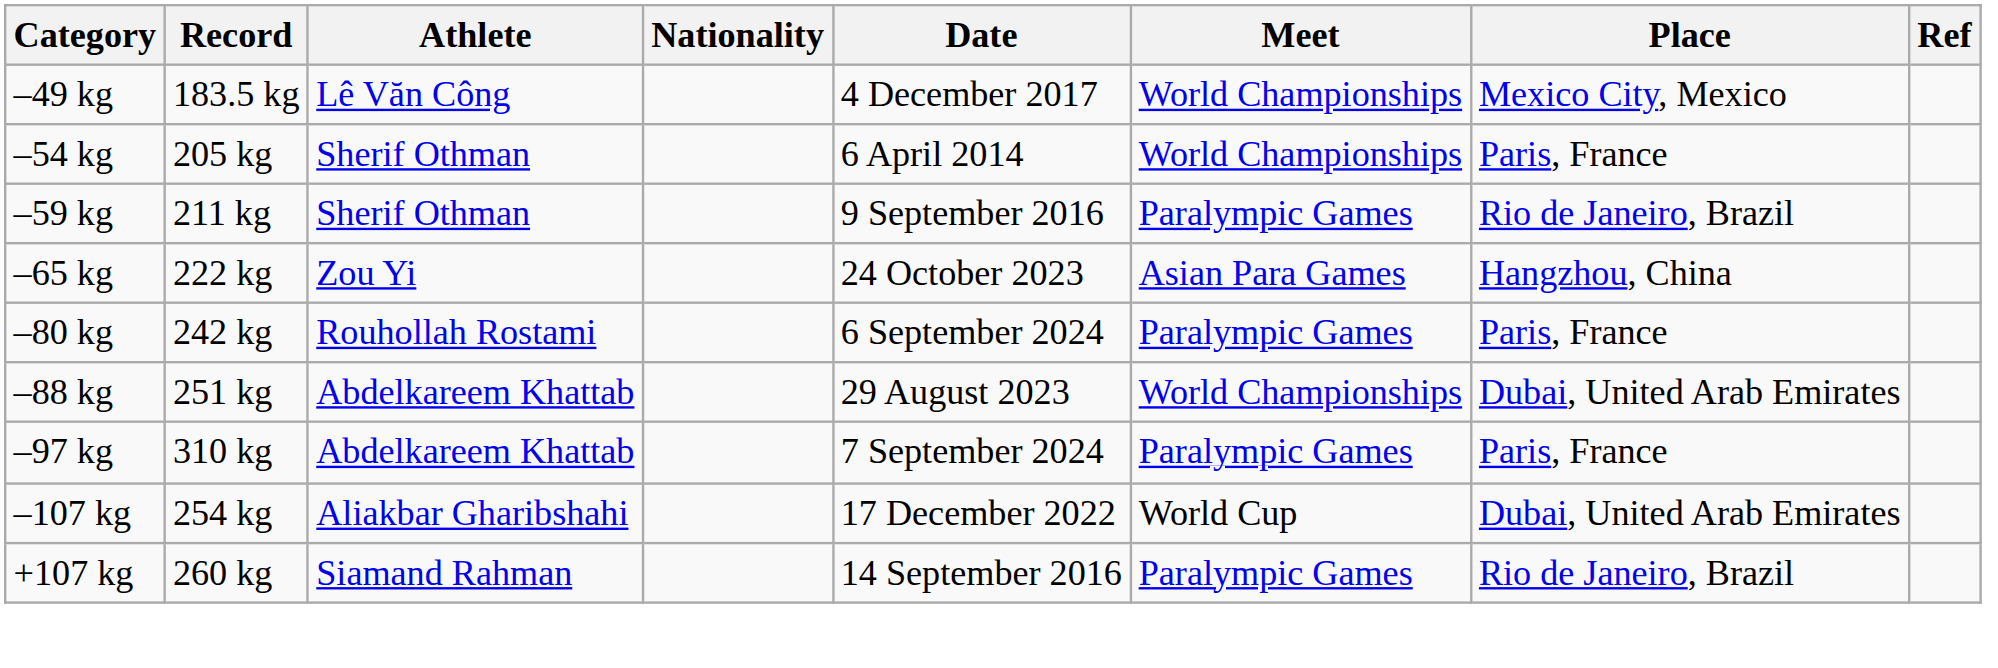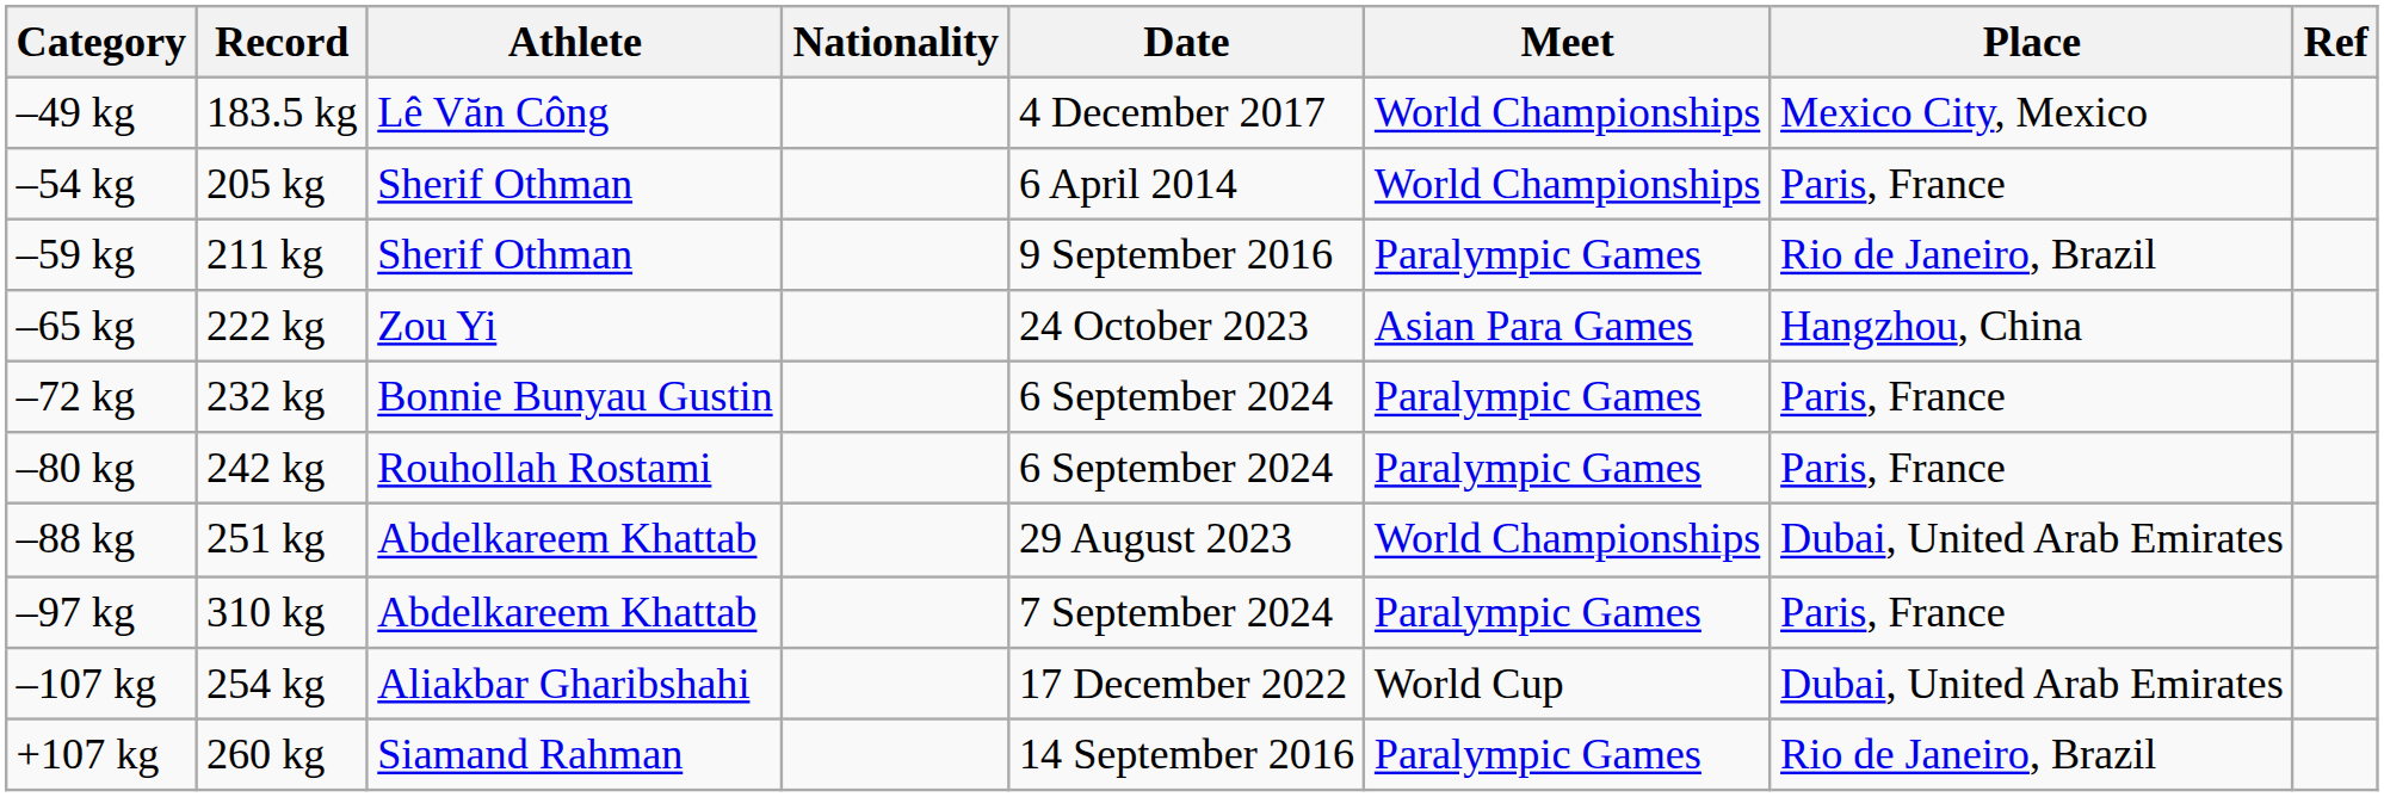 <table class="wikitable" style="font-size:95%">
 <tr>
 <th>Category</th>
 <th>Record</th>
 <th>Athlete</th>
 <th>Nationality</th>
 <th>Date</th>
 <th>Meet</th>
 <th>Place</th>
 <th>Ref</th>
 </tr>
 <tr>
 <td>–49 kg</td>
 <td>183.5 kg</td>
 <td><a href='#'>Lê Văn Công</a></td>
 <td></td>
 <td>4 December 2017</td>
 <td><a href='#'>World Championships</a></td>
 <td> <a href='#'>Mexico City</a>, Mexico</td>
 <td></td>
 </tr>
 <tr>
 <td>–54 kg</td>
 <td>205 kg</td>
 <td><a href='#'>Sherif Othman</a></td>
 <td></td>
 <td>6 April 2014</td>
 <td><a href='#'>World Championships</a></td>
 <td> <a href='#'>Paris</a>, France</td>
 <td></td>
 </tr>
 <tr https://www.paralympic.org/sites/default/files/document/140820103515548_2014%2BIPC%2BPowerlifting%2BWorld%2BChampionships%2BResults%2BBook%2BDubai.pdf>
 <td>–59 kg</td>
 <td>211 kg</td>
 <td><a href='#'>Sherif Othman</a></td>
 <td></td>
 <td>9 September 2016</td>
 <td><a href='#'>Paralympic Games</a></td>
 <td> <a href='#'>Rio de Janeiro</a>, Brazil</td>
 <td></td>
 </tr>
 <tr>
 <td>–65 kg</td>
 <td>222 kg</td>
 <td><a href='#'>Zou Yi</a></td>
 <td></td>
 <td>24 October 2023</td>
 <td><a href='#'>Asian Para Games</a></td>
 <td> <a href='#'>Hangzhou</a>, China</td>
+<td></td>
+</tr>
+<tr>
+<td>–72 kg</td>
+<td>232 kg</td>
+<td><a href='#'>Bonnie Bunyau Gustin</a></td>
+<td></td>
+<td>6 September 2024</td>
+<td><a href='#'>Paralympic Games</a></td>
+<td> <a href='#'>Paris</a>, France</td>
 <td></td>
 </tr>
 <tr>
 <td>–80 kg</td>
 <td>242 kg</td>
 <td><a href='#'>Rouhollah Rostami</a></td>
 <td></td>
 <td>6 September 2024</td>
 <td><a href='#'>Paralympic Games</a></td>
 <td> <a href='#'>Paris</a>, France</td>
 <td></td>
 </tr>
 <tr>
 <td>–88 kg</td>
 <td>251 kg</td>
 <td><a href='#'>Abdelkareem Khattab</a></td>
 <td></td>
 <td>29 August 2023</td>
 <td><a href='#'>World Championships</a></td>
 <td> <a href='#'>Dubai</a>, United Arab Emirates</td>
 <td></td>
 </tr>
 <tr>
 <td>–97 kg</td>
 <td>310 kg</td>
 <td><a href='#'>Abdelkareem Khattab</a></td>
 <td></td>
 <td>7 September 2024</td>
 <td><a href='#'>Paralympic Games</a></td>
 <td> <a href='#'>Paris</a>, France</td>
 <td></td>
 </tr>
 <tr>
 <td>–107 kg</td>
 <td>254 kg</td>
 <td><a href='#'>Aliakbar Gharibshahi</a></td>
 <td></td>
 <td>17 December 2022</td>
 <td>World Cup</td>
 <td> <a href='#'>Dubai</a>, United Arab Emirates</td>
 <td></td>
 </tr>
 <tr>
 <td>+107 kg</td>
 <td>260 kg</td>
 <td><a href='#'>Siamand Rahman</a></td>
 <td></td>
 <td>14 September 2016</td>
 <td><a href='#'>Paralympic Games</a></td>
 <td> <a href='#'>Rio de Janeiro</a>, Brazil</td>
 <td></td>
 </tr>
 </table>
